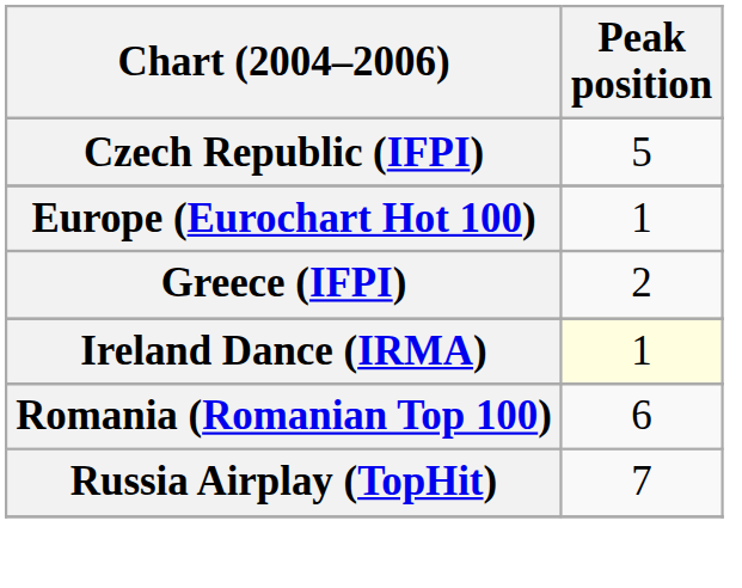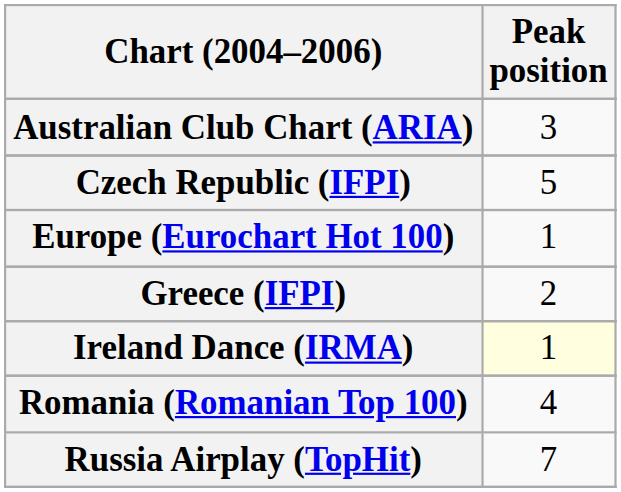 <table class="wikitable sortable plainrowheaders" style="text-align:center">
 <tr>
 <th>Chart (2004–2006)</th>
 <th>Peak<br>position</th>
 </tr>
 <tr>
+</tr>
+<tr>
+<th scope="row">Australian Club Chart (<a href='#'>ARIA</a>)</th>
+<td>3</td>
 </tr>
 <tr>
 </tr>
 <tr>
 </tr>
 <tr>
 </tr>
 <tr>
 </tr>
 <tr>
 </tr>
 <tr>
 <th scope="row">Czech Republic (<a href='#'>IFPI</a>)</th>
 <td>5</td>
 </tr>
 <tr>
 </tr>
 <tr>
 <th scope="row">Europe (<a href='#'>Eurochart Hot 100</a>)</th>
 <td>1</td>
 </tr>
 <tr>
 </tr>
 <tr>
 </tr>
 <tr>
 </tr>
 <tr>
 <th scope="row">Greece (<a href='#'>IFPI</a>)</th>
 <td>2</td>
 </tr>
 <tr>
 </tr>
 <tr>
 </tr>
 <tr>
 </tr>
 <tr>
 <th scope="row">Ireland Dance (<a href='#'>IRMA</a>)</th>
 <td style="background: lightyellow;">1</td>
 </tr>
 <tr>
 </tr>
 <tr>
 </tr>
 <tr>
 </tr>
 <tr>
 </tr>
 <tr>
 <th scope="row">Romania (<a href='#'>Romanian Top 100</a>)</th>
-<td>6</td>
+<td>4</td>
 </tr>
 <tr>
 <th scope="row">Russia Airplay (<a href='#'>TopHit</a>)</th>
 <td>7</td>
 </tr>
 <tr>
 </tr>
 <tr>
 </tr>
 <tr>
 </tr>
 <tr>
 </tr>
 <tr>
 </tr>
 <tr>
 </tr>
 <tr>
 </tr>
 <tr>
 </tr>
 <tr>
 </tr>
 </table>
